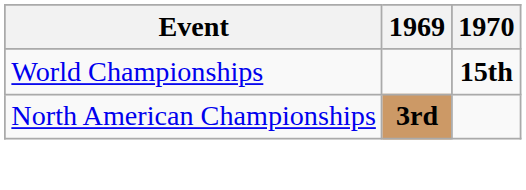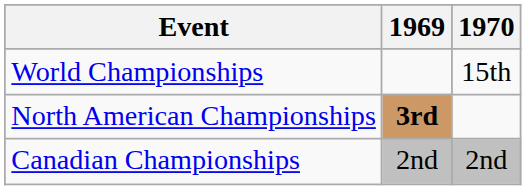 <table class="wikitable">
 <tr>
 <th>Event</th>
 <th>1969</th>
 <th>1970</th>
 </tr>
 <tr>
 <td><a href='#'>World Championships</a></td>
 <td></td>
-<td align="center"><strong>15th</strong></td>
+<td align="center">15th</td>
 </tr>
 <tr>
 <td><a href='#'>North American Championships</a></td>
 <td align="center" bgcolor="cc9966"><strong>3rd</strong></td>
 <td></td>
 </tr>
+<tr>
+<td><a href='#'>Canadian Championships</a></td>
+<td align="center" bgcolor="silver">2nd</td>
+<td align="center" bgcolor="silver">2nd</td>
+</tr>
 </table>
